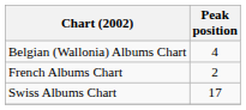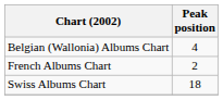 <table class="wikitable sortable">
 <tr>
 <th align="left">Chart (2002)</th>
 <th align="center">Peak<br>position</th>
 </tr>
 <tr>
 <td align="left">Belgian (Wallonia) Albums Chart</td>
 <td align="center">4</td>
 </tr>
 <tr>
 <td align="left">French Albums Chart</td>
 <td align="center">2</td>
 </tr>
 <tr>
 <td align="left">Swiss Albums Chart</td>
-<td align="center">17</td>
+<td align="center">18</td>
 </tr>
 <tr>
 </tr>
 </table>
